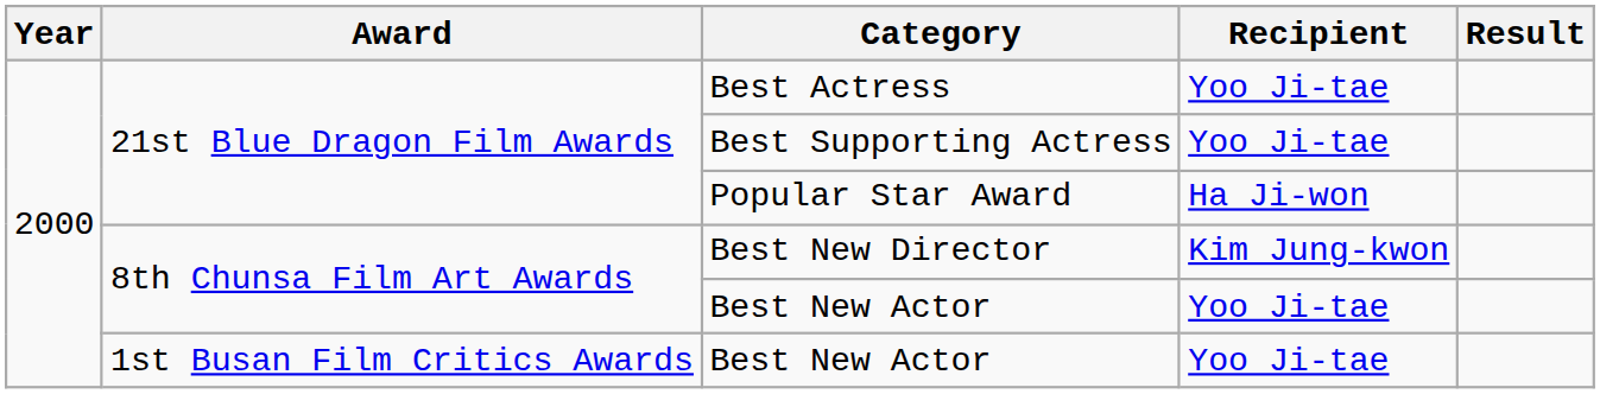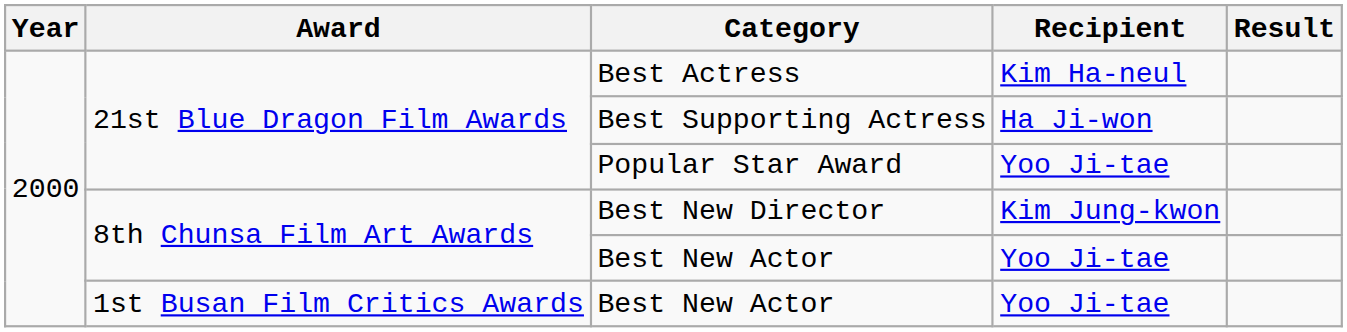 <table class="wikitable">
 <tr>
 <th>Year</th>
 <th>Award</th>
 <th>Category</th>
 <th>Recipient</th>
 <th>Result</th>
 </tr>
 <tr>
 <td rowspan=6>2000</td>
 <td rowspan=3>21st <a href='#'>Blue Dragon Film Awards</a></td>
 <td>Best Actress</td>
-<td><a href='#'>Yoo Ji-tae</a></td>
+<td><a href='#'>Kim Ha-neul</a></td>
 <td></td>
 </tr>
 <tr>
 <td>Best Supporting Actress</td>
-<td><a href='#'>Yoo Ji-tae</a></td>
+<td><a href='#'>Ha Ji-won</a></td>
 <td></td>
 </tr>
 <tr>
 <td>Popular Star Award</td>
-<td><a href='#'>Ha Ji-won</a></td>
+<td><a href='#'>Yoo Ji-tae</a></td>
 <td></td>
 </tr>
 <tr>
 <td rowspan=2>8th <a href='#'>Chunsa Film Art Awards</a></td>
 <td>Best New Director</td>
 <td><a href='#'>Kim Jung-kwon</a></td>
 <td></td>
 </tr>
 <tr>
 <td>Best New Actor</td>
 <td><a href='#'>Yoo Ji-tae</a></td>
 <td></td>
 </tr>
 <tr>
 <td>1st <a href='#'>Busan Film Critics Awards</a></td>
 <td>Best New Actor</td>
 <td><a href='#'>Yoo Ji-tae</a></td>
 <td></td>
 </tr>
 </table>
